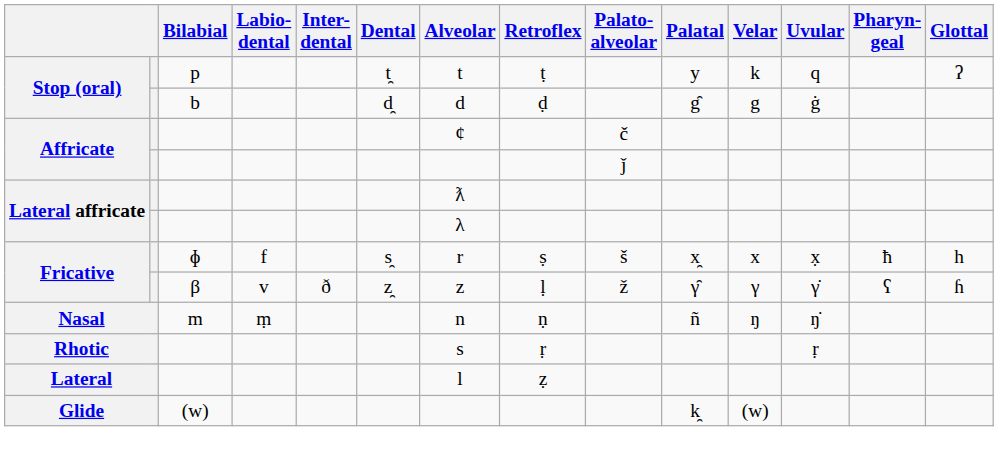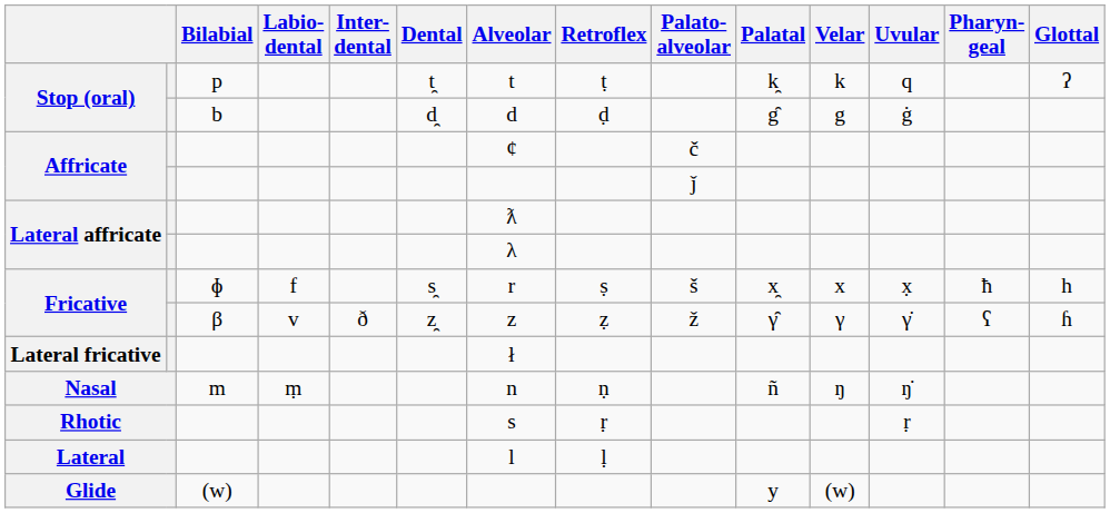 <table class="wikitable Unicode" style="text-align:center">
 <tr align=center>
 <th colspan="2"> </th>
 <th><a href='#'>Bilabial</a></th>
 <th><a href='#'>Labio-<br>dental</a></th>
 <th><a href='#'>Inter-<br>dental</a></th>
 <th><a href='#'>Dental</a></th>
 <th><a href='#'>Alveolar</a></th>
 <th><a href='#'>Retroflex</a></th>
 <th><a href='#'>Palato-<br>alveolar</a></th>
 <th><a href='#'>Palatal</a></th>
 <th><a href='#'>Velar</a></th>
 <th><a href='#'>Uvular</a></th>
 <th><a href='#'>Pharyn-<br>geal</a></th>
 <th><a href='#'>Glottal</a></th>
 </tr>
 <tr>
 <th rowspan="2"><a href='#'>Stop (oral)</a></th>
 <th></th>
 <td>p</td>
 <td> </td>
 <td></td>
 <td>t̯</td>
 <td>t</td>
 <td>ṭ</td>
 <td></td>
-<td>y</td>
+<td>k̯</td>
 <td>k</td>
 <td>q</td>
 <td> </td>
 <td>ʔ</td>
 </tr>
 <tr>
 <th></th>
 <td>b</td>
 <td> </td>
 <td></td>
 <td>d̯</td>
 <td>d</td>
 <td>ḍ</td>
 <td></td>
 <td>g̑</td>
 <td>g</td>
 <td>ġ</td>
 <td> </td>
 <td> </td>
 </tr>
 <tr>
 <th rowspan="2"><a href='#'>Affricate</a></th>
 <th></th>
 <td> </td>
 <td></td>
 <td></td>
 <td></td>
 <td>ȼ</td>
 <td></td>
 <td>č</td>
 <td> </td>
 <td></td>
 <td></td>
 <td> </td>
 <td> </td>
 </tr>
 <tr>
 <th></th>
 <td> </td>
 <td></td>
 <td></td>
 <td></td>
 <td></td>
 <td></td>
 <td>ǰ</td>
 <td> </td>
 <td></td>
 <td></td>
 <td> </td>
 <td> </td>
 </tr>
 <tr>
 <th rowspan="2"><a href='#'>Lateral</a> affricate</th>
 <th></th>
 <td> </td>
 <td> </td>
 <td></td>
 <td> </td>
 <td>ƛ</td>
 <td> </td>
 <td> </td>
 <td> </td>
 <td> </td>
 <td> </td>
 <td> </td>
 <td> </td>
 </tr>
 <tr>
 <th></th>
 <td> </td>
 <td></td>
 <td> </td>
 <td> </td>
 <td>λ</td>
 <td> </td>
 <td> </td>
 <td> </td>
 <td> </td>
 <td> </td>
 <td> </td>
 <td> </td>
 </tr>
 <tr>
 <th rowspan="2"><a href='#'>Fricative</a></th>
 <th></th>
 <td>ɸ</td>
 <td>f</td>
 <td></td>
 <td>s̯</td>
 <td>r</td>
 <td>ṣ</td>
 <td>š</td>
 <td>x̯</td>
 <td>x</td>
 <td>x̣</td>
 <td>ħ</td>
 <td>h</td>
 </tr>
 <tr>
 <th></th>
 <td>β</td>
 <td>v</td>
 <td>ð</td>
 <td>z̯</td>
 <td>z</td>
-<td>ḷ</td>
+<td>ẓ</td>
 <td>ž</td>
 <td>γ̑</td>
 <td>γ</td>
 <td>γ̇</td>
 <td>ʕ</td>
 <td>ɦ</td>
+</tr>
+<tr>
+<th>Lateral fricative</th>
+<th></th>
+<td> </td>
+<td> </td>
+<td> </td>
+<td></td>
+<td>ł</td>
+<td> </td>
+<td> </td>
+<td> </td>
+<td> </td>
+<td> </td>
+<td> </td>
+<td> </td>
 </tr>
 <tr>
 <th colspan="2"><a href='#'>Nasal</a></th>
 <td>m</td>
 <td>ṃ</td>
 <td></td>
 <td></td>
 <td>n</td>
 <td>ṇ</td>
 <td></td>
 <td>ñ</td>
 <td>ŋ</td>
 <td>ŋ̇</td>
 <td> </td>
 <td> </td>
 </tr>
 <tr>
 <th colspan="2"><a href='#'>Rhotic</a></th>
 <td> </td>
 <td> </td>
 <td></td>
 <td></td>
 <td>s</td>
 <td>ṛ</td>
 <td> </td>
 <td> </td>
 <td> </td>
 <td>ṛ</td>
 <td></td>
 <td> </td>
 </tr>
 <tr>
 <th colspan="2"><a href='#'>Lateral</a></th>
 <td> </td>
 <td> </td>
 <td></td>
 <td></td>
 <td>l</td>
-<td>ẓ</td>
+<td>ḷ</td>
 <td></td>
 <td> </td>
 <td></td>
 <td></td>
 <td> </td>
 <td> </td>
 </tr>
 <tr>
 <th colspan="2"><a href='#'>Glide</a></th>
 <td>(w)</td>
 <td> </td>
 <td> </td>
 <td> </td>
 <td> </td>
 <td></td>
 <td> </td>
-<td>k̯</td>
+<td>y</td>
 <td>(w)</td>
 <td> </td>
 <td> </td>
 </tr>
 </table>
